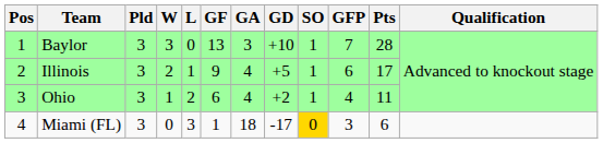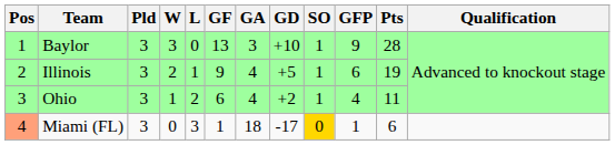 <table class="wikitable" style="text-align:center">
 <tr>
 <th>Pos</th>
 <th>Team</th>
 <th>Pld</th>
 <th>W</th>
 <th>L</th>
 <th>GF</th>
 <th>GA</th>
 <th>GD</th>
 <th>SO</th>
 <th>GFP</th>
 <th>Pts</th>
 <th>Qualification</th>
 </tr>
 <tr bgcolor="#9eff9e">
 <td>1</td>
 <td style="text-align:left">Baylor</td>
 <td>3</td>
 <td>3</td>
 <td>0</td>
 <td>13</td>
 <td>3</td>
 <td>+10</td>
 <td>1</td>
-<td>7</td>
+<td>9</td>
 <td>28</td>
 <td rowspan="3">Advanced to knockout stage</td>
 </tr>
 <tr bgcolor="#9eff9e">
 <td>2</td>
 <td style="text-align:left">Illinois</td>
 <td>3</td>
 <td>2</td>
 <td>1</td>
 <td>9</td>
 <td>4</td>
 <td>+5</td>
 <td>1</td>
 <td>6</td>
-<td>17</td>
+<td>19</td>
 </tr>
 <tr bgcolor="#9eff9e">
 <td>3</td>
 <td style="text-align:left">Ohio</td>
 <td>3</td>
 <td>1</td>
 <td>2</td>
 <td>6</td>
 <td>4</td>
 <td>+2</td>
 <td>1</td>
 <td>4</td>
 <td>11</td>
 </tr>
 <tr>
-<td>4</td>
+<td style="background: lightsalmon;">4</td>
 <td style="text-align:left">Miami (FL)</td>
 <td>3</td>
 <td>0</td>
 <td>3</td>
 <td>1</td>
 <td>18</td>
 <td>-17</td>
 <td style="background: gold;">0</td>
-<td>3</td>
+<td>1</td>
 <td>6</td>
 <td></td>
 </tr>
 </table>
